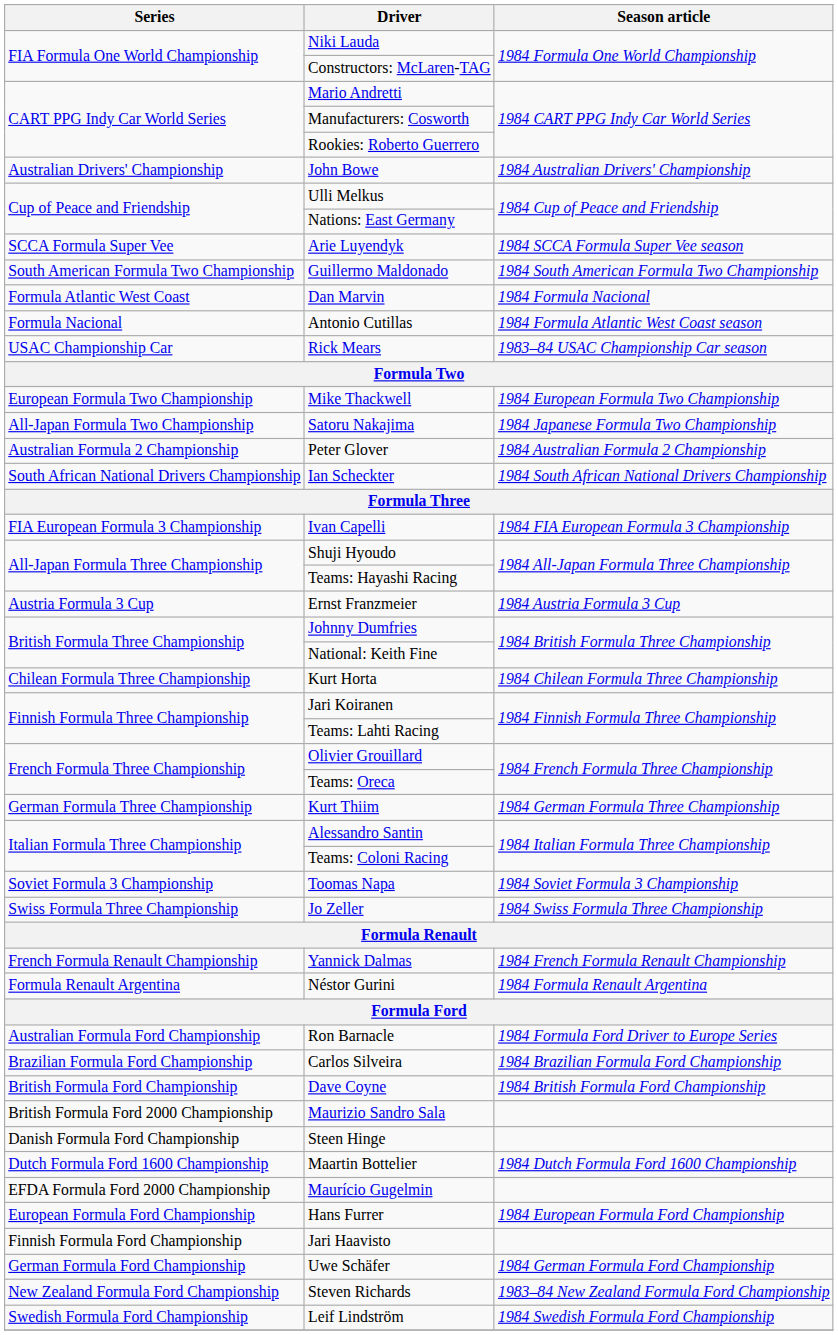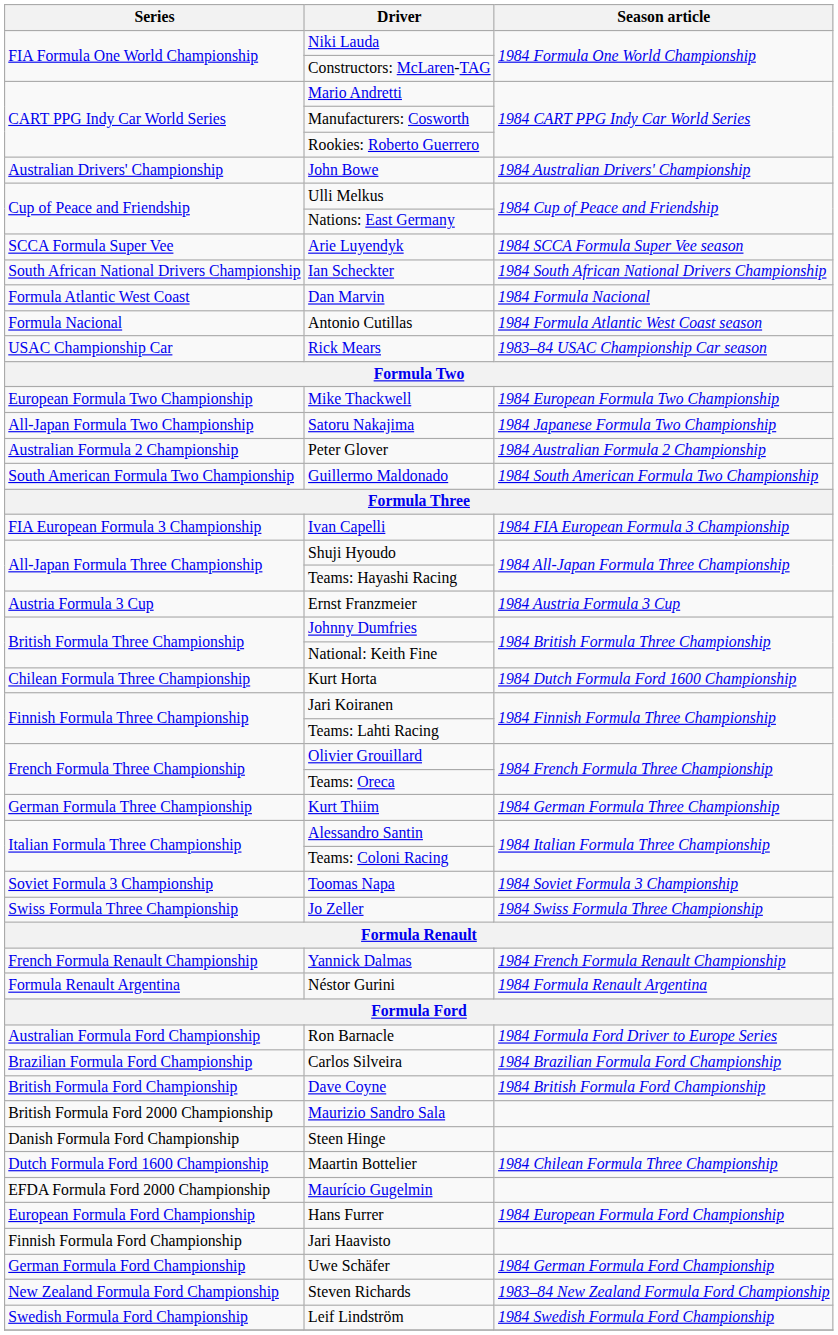 <table class="wikitable" style="font-size: 87%;">
 <tr>
 <th>Series</th>
 <th>Driver</th>
 <th>Season article</th>
 </tr>
 <tr>
 <td rowspan=2><a href='#'>FIA Formula One World Championship</a></td>
 <td> <a href='#'>Niki Lauda</a></td>
 <td rowspan=2><em><a href='#'>1984 Formula One World Championship</a></em></td>
 </tr>
 <tr>
 <td>Constructors:  <a href='#'>McLaren</a>-<a href='#'>TAG</a></td>
 </tr>
 <tr>
 <td rowspan=3><a href='#'>CART PPG Indy Car World Series</a></td>
 <td> <a href='#'>Mario Andretti</a></td>
 <td rowspan=3><em><a href='#'>1984 CART PPG Indy Car World Series</a></em></td>
 </tr>
 <tr>
 <td>Manufacturers:  <a href='#'>Cosworth</a></td>
 </tr>
 <tr>
 <td>Rookies:  <a href='#'>Roberto Guerrero</a></td>
 </tr>
 <tr>
 <td><a href='#'>Australian Drivers' Championship</a></td>
 <td> <a href='#'>John Bowe</a></td>
 <td><em><a href='#'>1984 Australian Drivers' Championship</a></em></td>
 </tr>
 <tr>
 <td rowspan=2><a href='#'>Cup of Peace and Friendship</a></td>
 <td> Ulli Melkus</td>
 <td rowspan=2><em><a href='#'>1984 Cup of Peace and Friendship</a></em></td>
 </tr>
 <tr>
 <td>Nations:  <a href='#'>East Germany</a></td>
 </tr>
 <tr>
 <td><a href='#'>SCCA Formula Super Vee</a></td>
 <td> <a href='#'>Arie Luyendyk</a></td>
 <td><em><a href='#'>1984 SCCA Formula Super Vee season</a></em></td>
 </tr>
 <tr>
-<td><a href='#'>South American Formula Two Championship</a></td>
-<td> <a href='#'>Guillermo Maldonado</a></td>
-<td><em><a href='#'>1984 South American Formula Two Championship</a></em></td>
+<td><a href='#'>South African National Drivers Championship</a></td>
+<td> <a href='#'>Ian Scheckter</a></td>
+<td><em><a href='#'>1984 South African National Drivers Championship</a></em></td>
 </tr>
 <tr>
 <td><a href='#'>Formula Atlantic West Coast</a></td>
 <td> <a href='#'>Dan Marvin</a></td>
 <td><em><a href='#'>1984 Formula Nacional</a></em></td>
 </tr>
 <tr>
 <td><a href='#'>Formula Nacional</a></td>
 <td> Antonio Cutillas</td>
 <td><em><a href='#'>1984 Formula Atlantic West Coast season</a></em></td>
 </tr>
 <tr>
 <td><a href='#'>USAC Championship Car</a></td>
 <td> <a href='#'>Rick Mears</a></td>
 <td><em><a href='#'>1983–84 USAC Championship Car season</a></em></td>
 </tr>
 <tr>
 <th colspan=3><a href='#'>Formula Two</a></th>
 </tr>
 <tr>
 <td><a href='#'>European Formula Two Championship</a></td>
 <td> <a href='#'>Mike Thackwell</a></td>
 <td><em><a href='#'>1984 European Formula Two Championship</a></em></td>
 </tr>
 <tr>
 <td><a href='#'>All-Japan Formula Two Championship</a></td>
 <td> <a href='#'>Satoru Nakajima</a></td>
 <td><em><a href='#'>1984 Japanese Formula Two Championship</a></em></td>
 </tr>
 <tr>
 <td><a href='#'>Australian Formula 2 Championship</a></td>
 <td> Peter Glover</td>
 <td><em><a href='#'>1984 Australian Formula 2 Championship</a></em></td>
 </tr>
 <tr>
-<td><a href='#'>South African National Drivers Championship</a></td>
-<td> <a href='#'>Ian Scheckter</a></td>
-<td><em><a href='#'>1984 South African National Drivers Championship</a></em></td>
+<td><a href='#'>South American Formula Two Championship</a></td>
+<td> <a href='#'>Guillermo Maldonado</a></td>
+<td><em><a href='#'>1984 South American Formula Two Championship</a></em></td>
 </tr>
 <tr>
 <th colspan=3><a href='#'>Formula Three</a></th>
 </tr>
 <tr>
 <td><a href='#'>FIA European Formula 3 Championship</a></td>
 <td> <a href='#'>Ivan Capelli</a></td>
 <td><em><a href='#'>1984 FIA European Formula 3 Championship</a></em></td>
 </tr>
 <tr>
 <td rowspan="2"><a href='#'>All-Japan Formula Three Championship</a></td>
 <td> Shuji Hyoudo</td>
 <td rowspan="2"><em><a href='#'>1984 All-Japan Formula Three Championship</a></em></td>
 </tr>
 <tr>
 <td>Teams:  Hayashi Racing</td>
 </tr>
 <tr>
 <td><a href='#'>Austria Formula 3 Cup</a></td>
 <td> Ernst Franzmeier</td>
 <td><em><a href='#'>1984 Austria Formula 3 Cup</a></em></td>
 </tr>
 <tr>
 <td rowspan=2><a href='#'>British Formula Three Championship</a></td>
 <td> <a href='#'>Johnny Dumfries</a></td>
 <td rowspan=2><em><a href='#'>1984 British Formula Three Championship</a></em></td>
 </tr>
 <tr>
 <td>National:  Keith Fine</td>
 </tr>
 <tr>
 <td><a href='#'>Chilean Formula Three Championship</a></td>
 <td> Kurt Horta</td>
-<td><em><a href='#'>1984 Chilean Formula Three Championship</a></em></td>
+<td><em><a href='#'>1984 Dutch Formula Ford 1600 Championship</a></em></td>
 </tr>
 <tr>
 <td rowspan=2><a href='#'>Finnish Formula Three Championship</a></td>
 <td> Jari Koiranen</td>
 <td rowspan=2><em><a href='#'>1984 Finnish Formula Three Championship</a></em></td>
 </tr>
 <tr>
 <td>Teams:  Lahti Racing</td>
 </tr>
 <tr>
 <td rowspan=2><a href='#'>French Formula Three Championship</a></td>
 <td> <a href='#'>Olivier Grouillard</a></td>
 <td rowspan=2><em><a href='#'>1984 French Formula Three Championship</a></em></td>
 </tr>
 <tr>
 <td>Teams:  <a href='#'>Oreca</a></td>
 </tr>
 <tr>
 <td><a href='#'>German Formula Three Championship</a></td>
 <td> <a href='#'>Kurt Thiim</a></td>
 <td><em><a href='#'>1984 German Formula Three Championship</a></em></td>
 </tr>
 <tr>
 <td rowspan=2><a href='#'>Italian Formula Three Championship</a></td>
 <td> <a href='#'>Alessandro Santin</a></td>
 <td rowspan=2><em><a href='#'>1984 Italian Formula Three Championship</a></em></td>
 </tr>
 <tr>
 <td>Teams:  <a href='#'>Coloni Racing</a></td>
 </tr>
 <tr>
 <td><a href='#'>Soviet Formula 3 Championship</a></td>
 <td> <a href='#'>Toomas Napa</a></td>
 <td><em><a href='#'>1984 Soviet Formula 3 Championship</a></em></td>
 </tr>
 <tr>
 <td><a href='#'>Swiss Formula Three Championship</a></td>
 <td> <a href='#'>Jo Zeller</a></td>
 <td><em><a href='#'>1984 Swiss Formula Three Championship</a></em></td>
 </tr>
 <tr>
 <th colspan=3><a href='#'>Formula Renault</a></th>
 </tr>
 <tr>
 <td><a href='#'>French Formula Renault Championship</a></td>
 <td> <a href='#'>Yannick Dalmas</a></td>
 <td><em><a href='#'>1984 French Formula Renault Championship</a></em></td>
 </tr>
 <tr>
 <td><a href='#'>Formula Renault Argentina</a></td>
 <td> Néstor Gurini</td>
 <td><em><a href='#'>1984 Formula Renault Argentina</a></em></td>
 </tr>
 <tr>
 <th colspan=3><a href='#'>Formula Ford</a></th>
 </tr>
 <tr>
 <td><a href='#'>Australian Formula Ford Championship</a></td>
 <td> Ron Barnacle</td>
 <td><em><a href='#'>1984 Formula Ford Driver to Europe Series</a></em></td>
 </tr>
 <tr>
 <td><a href='#'>Brazilian Formula Ford Championship</a></td>
 <td> Carlos Silveira</td>
 <td><em><a href='#'>1984 Brazilian Formula Ford Championship</a></em></td>
 </tr>
 <tr>
 <td><a href='#'>British Formula Ford Championship</a></td>
 <td> <a href='#'>Dave Coyne</a></td>
 <td><em><a href='#'>1984 British Formula Ford Championship</a></em></td>
 </tr>
 <tr>
 <td>British Formula Ford 2000 Championship</td>
 <td> <a href='#'>Maurizio Sandro Sala</a></td>
 <td></td>
 </tr>
 <tr>
 <td>Danish Formula Ford Championship</td>
 <td> Steen Hinge</td>
 <td></td>
 </tr>
 <tr>
 <td><a href='#'>Dutch Formula Ford 1600 Championship</a></td>
 <td> Maartin Bottelier</td>
-<td><em><a href='#'>1984 Dutch Formula Ford 1600 Championship</a></em></td>
+<td><em><a href='#'>1984 Chilean Formula Three Championship</a></em></td>
 </tr>
 <tr>
 <td>EFDA Formula Ford 2000 Championship</td>
 <td> <a href='#'>Maurício Gugelmin</a></td>
 <td></td>
 </tr>
 <tr>
 <td><a href='#'>European Formula Ford Championship</a></td>
 <td> Hans Furrer</td>
 <td><em><a href='#'>1984 European Formula Ford Championship</a></em></td>
 </tr>
 <tr>
 <td>Finnish Formula Ford Championship</td>
 <td> Jari Haavisto</td>
 <td></td>
 </tr>
 <tr>
 <td><a href='#'>German Formula Ford Championship</a></td>
 <td> Uwe Schäfer</td>
 <td><em><a href='#'>1984 German Formula Ford Championship</a></em></td>
 </tr>
 <tr>
 <td><a href='#'>New Zealand Formula Ford Championship</a></td>
 <td> Steven Richards</td>
 <td><em><a href='#'>1983–84 New Zealand Formula Ford Championship</a></em></td>
 </tr>
 <tr>
 <td><a href='#'>Swedish Formula Ford Championship</a></td>
 <td> Leif Lindström</td>
 <td><em><a href='#'>1984 Swedish Formula Ford Championship</a></em></td>
 </tr>
 <tr>
 </tr>
 </table>
